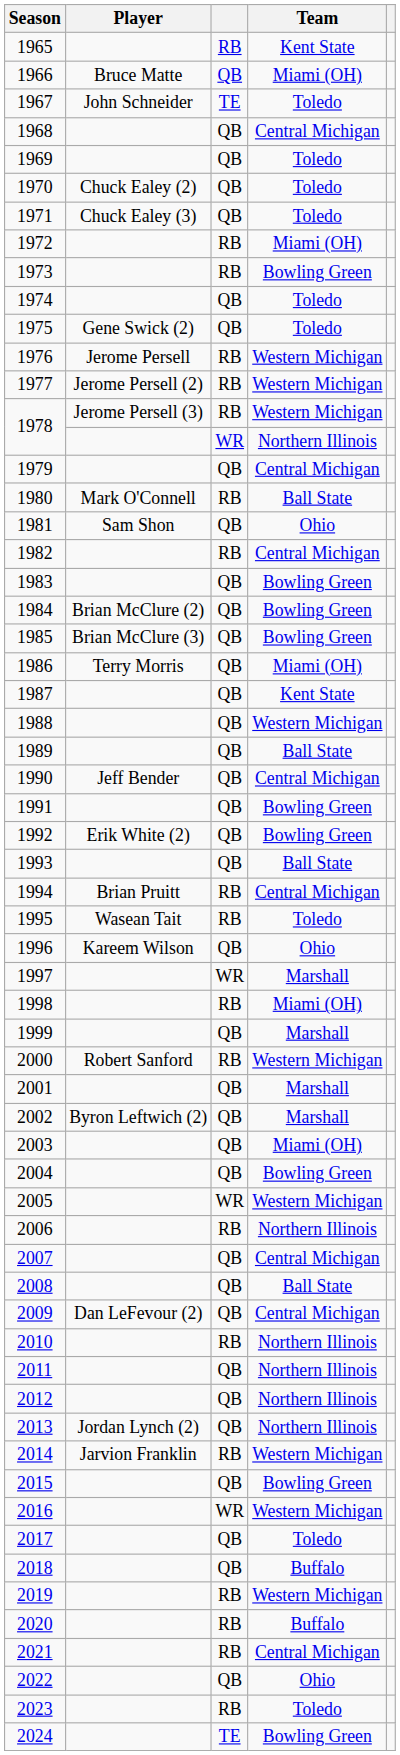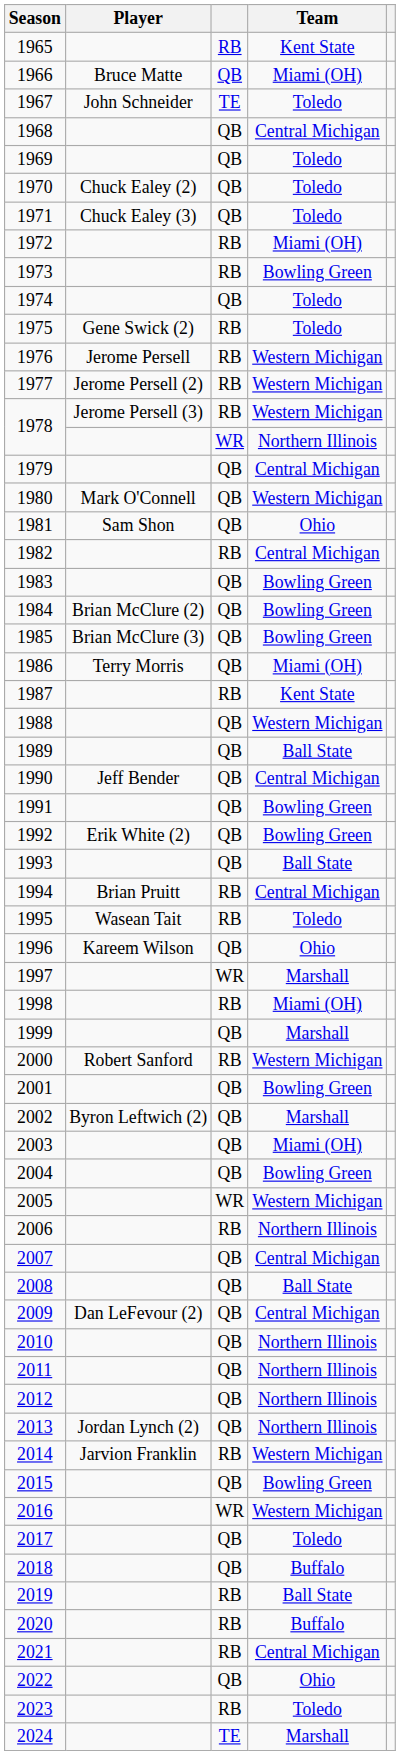 <table class="wikitable sortable" style="text-align: center;">
 <tr>
 <th>Season</th>
 <th>Player</th>
 <th></th>
 <th>Team</th>
 <th class="unsortable"></th>
 </tr>
 <tr>
 <td>1965</td>
 <td></td>
 <td><a href='#'>RB</a></td>
 <td><a href='#'>Kent State</a></td>
 <td></td>
 </tr>
 <tr>
 <td>1966</td>
 <td>Bruce Matte</td>
 <td><a href='#'>QB</a></td>
 <td><a href='#'>Miami (OH)</a></td>
 <td></td>
 </tr>
 <tr>
 <td>1967</td>
 <td>John Schneider</td>
 <td><a href='#'>TE</a></td>
 <td><a href='#'>Toledo</a></td>
 <td></td>
 </tr>
 <tr>
 <td>1968</td>
 <td></td>
 <td>QB</td>
 <td><a href='#'>Central Michigan</a></td>
 <td></td>
 </tr>
 <tr>
 <td>1969</td>
 <td></td>
 <td>QB</td>
 <td><a href='#'>Toledo</a></td>
 <td></td>
 </tr>
 <tr>
 <td>1970</td>
 <td>Chuck Ealey (2)</td>
 <td>QB</td>
 <td><a href='#'>Toledo</a></td>
 <td></td>
 </tr>
 <tr>
 <td>1971</td>
 <td>Chuck Ealey (3)</td>
 <td>QB</td>
 <td><a href='#'>Toledo</a></td>
 <td></td>
 </tr>
 <tr>
 <td>1972</td>
 <td></td>
 <td>RB</td>
 <td><a href='#'>Miami (OH)</a></td>
 <td></td>
 </tr>
 <tr>
 <td>1973</td>
 <td></td>
 <td>RB</td>
 <td><a href='#'>Bowling Green</a></td>
 <td></td>
 </tr>
 <tr>
 <td>1974</td>
 <td></td>
 <td>QB</td>
 <td><a href='#'>Toledo</a></td>
 <td></td>
 </tr>
 <tr>
 <td>1975</td>
 <td>Gene Swick (2)</td>
-<td>QB</td>
+<td>RB</td>
 <td><a href='#'>Toledo</a></td>
 <td></td>
 </tr>
 <tr>
 <td>1976</td>
 <td>Jerome Persell</td>
 <td>RB</td>
 <td><a href='#'>Western Michigan</a></td>
 <td></td>
 </tr>
 <tr>
 <td>1977</td>
 <td>Jerome Persell (2)</td>
 <td>RB</td>
 <td><a href='#'>Western Michigan</a></td>
 <td></td>
 </tr>
 <tr>
 <td rowspan="2">1978</td>
 <td>Jerome Persell (3)</td>
 <td>RB</td>
 <td><a href='#'>Western Michigan</a></td>
 <td></td>
 </tr>
 <tr>
 <td></td>
 <td><a href='#'>WR</a></td>
 <td><a href='#'>Northern Illinois</a></td>
 <td></td>
 </tr>
 <tr>
 <td>1979</td>
 <td></td>
 <td>QB</td>
 <td><a href='#'>Central Michigan</a></td>
 <td></td>
 </tr>
 <tr>
 <td>1980</td>
 <td>Mark O'Connell</td>
-<td>RB</td>
-<td><a href='#'>Ball State</a></td>
+<td>QB</td>
+<td><a href='#'>Western Michigan</a></td>
 <td></td>
 </tr>
 <tr>
 <td>1981</td>
 <td>Sam Shon</td>
 <td>QB</td>
 <td><a href='#'>Ohio</a></td>
 <td></td>
 </tr>
 <tr>
 <td>1982</td>
 <td></td>
 <td>RB</td>
 <td><a href='#'>Central Michigan</a></td>
 <td></td>
 </tr>
 <tr>
 <td>1983</td>
 <td></td>
 <td>QB</td>
 <td><a href='#'>Bowling Green</a></td>
 <td></td>
 </tr>
 <tr>
 <td>1984</td>
 <td>Brian McClure (2)</td>
 <td>QB</td>
 <td><a href='#'>Bowling Green</a></td>
 <td></td>
 </tr>
 <tr>
 <td>1985</td>
 <td>Brian McClure (3)</td>
 <td>QB</td>
 <td><a href='#'>Bowling Green</a></td>
 <td></td>
 </tr>
 <tr>
 <td>1986</td>
 <td>Terry Morris</td>
 <td>QB</td>
 <td><a href='#'>Miami (OH)</a></td>
 <td></td>
 </tr>
 <tr>
 <td>1987</td>
 <td></td>
-<td>QB</td>
+<td>RB</td>
 <td><a href='#'>Kent State</a></td>
 <td></td>
 </tr>
 <tr>
 <td>1988</td>
 <td></td>
 <td>QB</td>
 <td><a href='#'>Western Michigan</a></td>
 <td></td>
 </tr>
 <tr>
 <td>1989</td>
 <td></td>
 <td>QB</td>
 <td><a href='#'>Ball State</a></td>
 <td></td>
 </tr>
 <tr>
 <td>1990</td>
 <td>Jeff Bender</td>
 <td>QB</td>
 <td><a href='#'>Central Michigan</a></td>
 <td></td>
 </tr>
 <tr>
 <td>1991</td>
 <td></td>
 <td>QB</td>
 <td><a href='#'>Bowling Green</a></td>
 <td></td>
 </tr>
 <tr>
 <td>1992</td>
 <td>Erik White (2)</td>
 <td>QB</td>
 <td><a href='#'>Bowling Green</a></td>
 <td></td>
 </tr>
 <tr>
 <td>1993</td>
 <td></td>
 <td>QB</td>
 <td><a href='#'>Ball State</a></td>
 <td></td>
 </tr>
 <tr>
 <td>1994</td>
 <td>Brian Pruitt</td>
 <td>RB</td>
 <td><a href='#'>Central Michigan</a></td>
 <td></td>
 </tr>
 <tr>
 <td>1995</td>
 <td>Wasean Tait</td>
 <td>RB</td>
 <td><a href='#'>Toledo</a></td>
 <td></td>
 </tr>
 <tr>
 <td>1996</td>
 <td>Kareem Wilson</td>
 <td>QB</td>
 <td><a href='#'>Ohio</a></td>
 <td></td>
 </tr>
 <tr>
 <td>1997</td>
 <td></td>
 <td>WR</td>
 <td><a href='#'>Marshall</a></td>
 <td></td>
 </tr>
 <tr>
 <td>1998</td>
 <td></td>
 <td>RB</td>
 <td><a href='#'>Miami (OH)</a></td>
 <td></td>
 </tr>
 <tr>
 <td>1999</td>
 <td></td>
 <td>QB</td>
 <td><a href='#'>Marshall</a></td>
 <td></td>
 </tr>
 <tr>
 <td>2000</td>
 <td>Robert Sanford</td>
 <td>RB</td>
 <td><a href='#'>Western Michigan</a></td>
 <td></td>
 </tr>
 <tr>
 <td>2001</td>
 <td></td>
 <td>QB</td>
-<td><a href='#'>Marshall</a></td>
+<td><a href='#'>Bowling Green</a></td>
 <td></td>
 </tr>
 <tr>
 <td>2002</td>
 <td>Byron Leftwich (2)</td>
 <td>QB</td>
 <td><a href='#'>Marshall</a></td>
 <td></td>
 </tr>
 <tr>
 <td>2003</td>
 <td></td>
 <td>QB</td>
 <td><a href='#'>Miami (OH)</a></td>
 <td></td>
 </tr>
 <tr>
 <td>2004</td>
 <td></td>
 <td>QB</td>
 <td><a href='#'>Bowling Green</a></td>
 <td></td>
 </tr>
 <tr>
 <td>2005</td>
 <td></td>
 <td>WR</td>
 <td><a href='#'>Western Michigan</a></td>
 <td></td>
 </tr>
 <tr>
 <td>2006</td>
 <td></td>
 <td>RB</td>
 <td><a href='#'>Northern Illinois</a></td>
 <td></td>
 </tr>
 <tr>
 <td><a href='#'>2007</a></td>
 <td></td>
 <td>QB</td>
 <td><a href='#'>Central Michigan</a></td>
 <td></td>
 </tr>
 <tr>
 <td><a href='#'>2008</a></td>
 <td></td>
 <td>QB</td>
 <td><a href='#'>Ball State</a></td>
 <td></td>
 </tr>
 <tr>
 <td><a href='#'>2009</a></td>
 <td>Dan LeFevour (2)</td>
 <td>QB</td>
 <td><a href='#'>Central Michigan</a></td>
 <td></td>
 </tr>
 <tr>
 <td><a href='#'>2010</a></td>
 <td></td>
-<td>RB</td>
+<td>QB</td>
 <td><a href='#'>Northern Illinois</a></td>
 <td></td>
 </tr>
 <tr>
 <td><a href='#'>2011</a></td>
 <td></td>
 <td>QB</td>
 <td><a href='#'>Northern Illinois</a></td>
 <td></td>
 </tr>
 <tr>
 <td><a href='#'>2012</a></td>
 <td></td>
 <td>QB</td>
 <td><a href='#'>Northern Illinois</a></td>
 <td></td>
 </tr>
 <tr>
 <td><a href='#'>2013</a></td>
 <td>Jordan Lynch (2)</td>
 <td>QB</td>
 <td><a href='#'>Northern Illinois</a></td>
 <td></td>
 </tr>
 <tr>
 <td><a href='#'>2014</a></td>
 <td>Jarvion Franklin</td>
 <td>RB</td>
 <td><a href='#'>Western Michigan</a></td>
 <td></td>
 </tr>
 <tr>
 <td><a href='#'>2015</a></td>
 <td></td>
 <td>QB</td>
 <td><a href='#'>Bowling Green</a></td>
 <td></td>
 </tr>
 <tr>
 <td><a href='#'>2016</a></td>
 <td></td>
 <td>WR</td>
 <td><a href='#'>Western Michigan</a></td>
 <td></td>
 </tr>
 <tr>
 <td><a href='#'>2017</a></td>
 <td></td>
 <td>QB</td>
 <td><a href='#'>Toledo</a></td>
 <td></td>
 </tr>
 <tr>
 <td><a href='#'>2018</a></td>
 <td></td>
 <td>QB</td>
 <td><a href='#'>Buffalo</a></td>
 <td></td>
 </tr>
 <tr>
 <td><a href='#'>2019</a></td>
 <td></td>
 <td>RB</td>
-<td><a href='#'>Western Michigan</a></td>
+<td><a href='#'>Ball State</a></td>
 <td></td>
 </tr>
 <tr>
 <td><a href='#'>2020</a></td>
 <td></td>
 <td>RB</td>
 <td><a href='#'>Buffalo</a></td>
 <td></td>
 </tr>
 <tr>
 <td><a href='#'>2021</a></td>
 <td></td>
 <td>RB</td>
 <td><a href='#'>Central Michigan</a></td>
 <td></td>
 </tr>
 <tr>
 <td><a href='#'>2022</a></td>
 <td></td>
 <td>QB</td>
 <td><a href='#'>Ohio</a></td>
 <td></td>
 </tr>
 <tr>
 <td><a href='#'>2023</a></td>
 <td></td>
 <td>RB</td>
 <td><a href='#'>Toledo</a></td>
 <td></td>
 </tr>
 <tr>
 <td><a href='#'>2024</a></td>
 <td></td>
 <td><a href='#'>TE</a></td>
-<td><a href='#'>Bowling Green</a></td>
+<td><a href='#'>Marshall</a></td>
 <td></td>
 </tr>
 </table>
